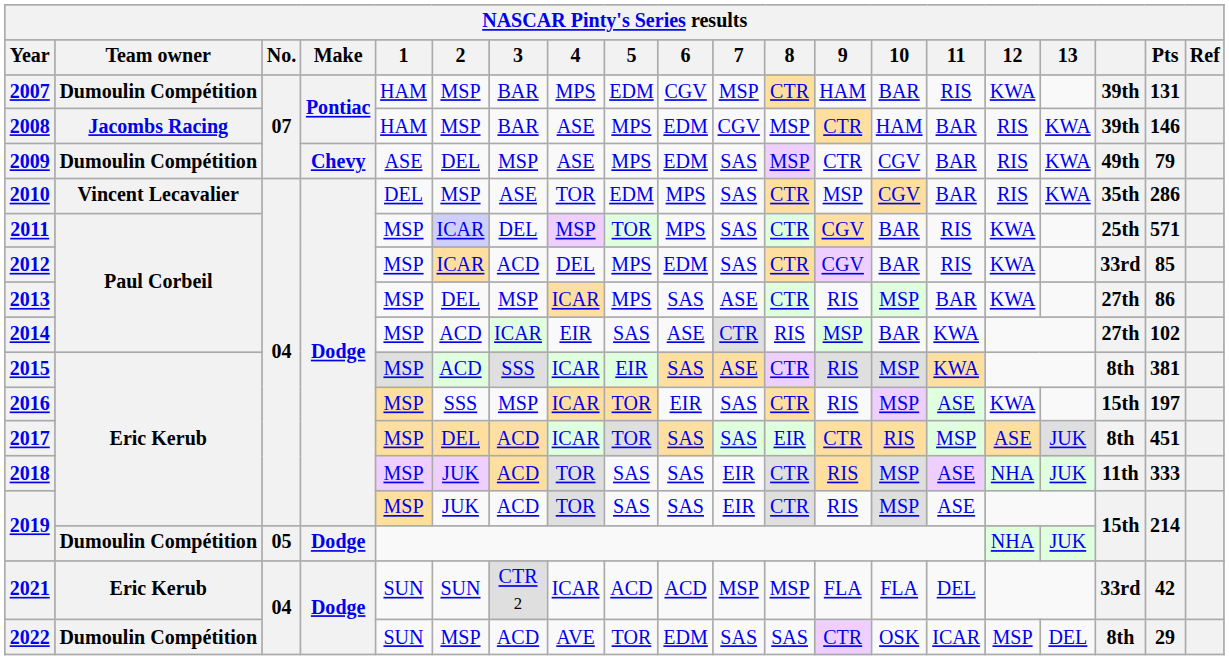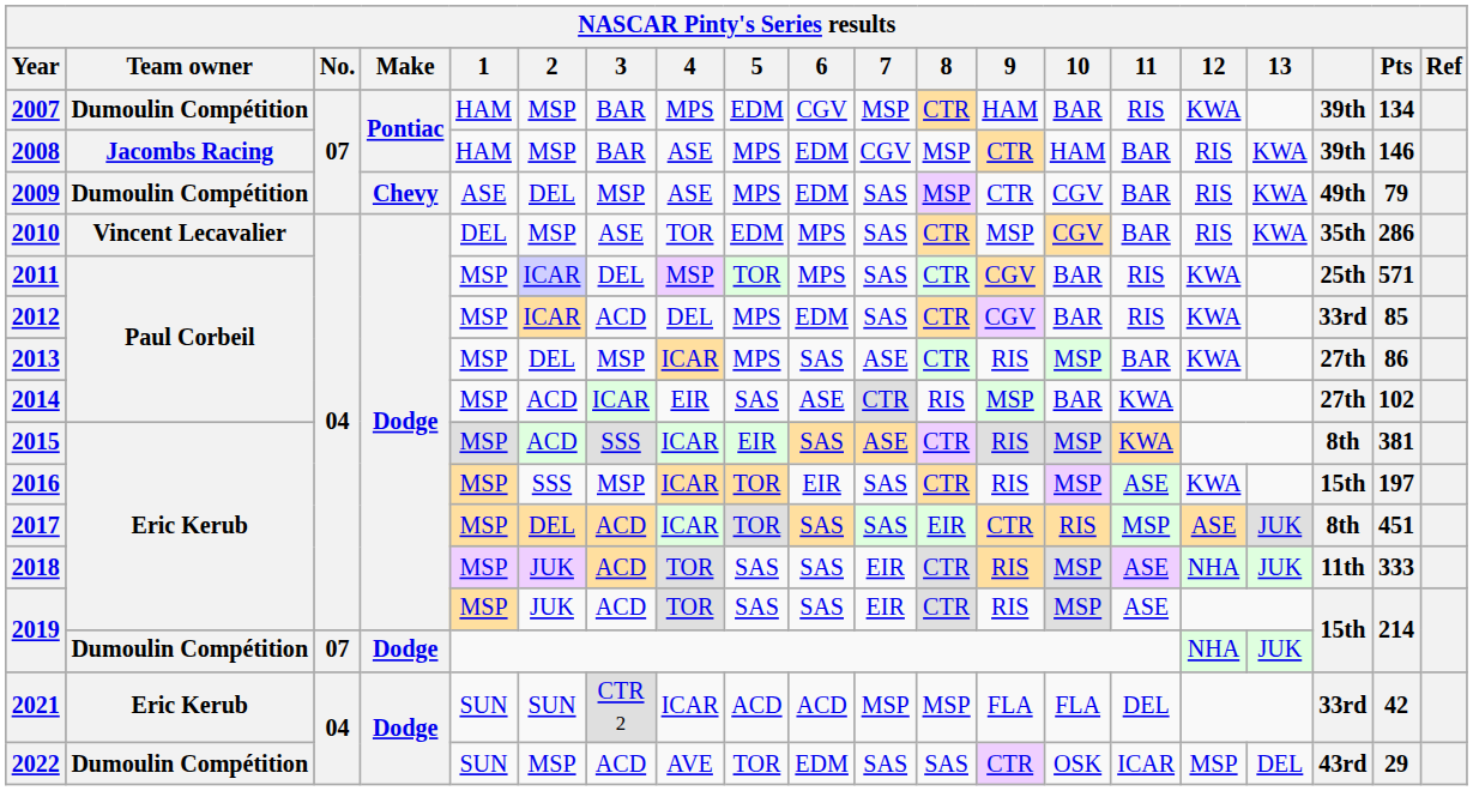 <table class="wikitable" style="text-align:center; font-size:75%">
 <tr>
 <th colspan=45><a href='#'>NASCAR Pinty's Series</a> results</th>
 </tr>
 <tr>
 <th>Year</th>
 <th>Team owner</th>
 <th>No.</th>
 <th>Make</th>
 <th>1</th>
 <th>2</th>
 <th>3</th>
 <th>4</th>
 <th>5</th>
 <th>6</th>
 <th>7</th>
 <th>8</th>
 <th>9</th>
 <th>10</th>
 <th>11</th>
 <th>12</th>
 <th>13</th>
 <th></th>
 <th>Pts</th>
 <th>Ref</th>
 </tr>
 <tr>
 <th><a href='#'>2007</a></th>
 <th>Dumoulin Compétition</th>
 <th rowspan=3>07</th>
 <th rowspan=2><a href='#'>Pontiac</a></th>
 <td><a href='#'>HAM</a></td>
 <td><a href='#'>MSP</a></td>
 <td><a href='#'>BAR</a></td>
 <td><a href='#'>MPS</a></td>
 <td><a href='#'>EDM</a></td>
 <td><a href='#'>CGV</a></td>
 <td><a href='#'>MSP</a></td>
 <td style="background-color:#FFDF9F"><a href='#'>CTR</a><br></td>
 <td><a href='#'>HAM</a></td>
 <td><a href='#'>BAR</a></td>
 <td><a href='#'>RIS</a></td>
 <td><a href='#'>KWA</a></td>
 <td></td>
 <th>39th</th>
-<th>131</th>
+<th>134</th>
 <th></th>
 </tr>
 <tr>
 <th><a href='#'>2008</a></th>
 <th><a href='#'>Jacombs Racing</a></th>
 <td><a href='#'>HAM</a></td>
 <td><a href='#'>MSP</a></td>
 <td><a href='#'>BAR</a></td>
 <td><a href='#'>ASE</a></td>
 <td><a href='#'>MPS</a></td>
 <td><a href='#'>EDM</a></td>
 <td><a href='#'>CGV</a></td>
 <td><a href='#'>MSP</a></td>
 <td style="background-color:#FFDF9F"><a href='#'>CTR</a><br></td>
 <td><a href='#'>HAM</a></td>
 <td><a href='#'>BAR</a></td>
 <td><a href='#'>RIS</a></td>
 <td><a href='#'>KWA</a></td>
 <th>39th</th>
 <th>146</th>
 <th></th>
 </tr>
 <tr>
 <th><a href='#'>2009</a></th>
 <th>Dumoulin Compétition</th>
 <th><a href='#'>Chevy</a></th>
 <td><a href='#'>ASE</a></td>
 <td><a href='#'>DEL</a></td>
 <td><a href='#'>MSP</a></td>
 <td><a href='#'>ASE</a></td>
 <td><a href='#'>MPS</a></td>
 <td><a href='#'>EDM</a></td>
 <td><a href='#'>SAS</a></td>
 <td style="background-color:#EFCFFF"><a href='#'>MSP</a><br></td>
 <td><a href='#'>CTR</a></td>
 <td><a href='#'>CGV</a></td>
 <td><a href='#'>BAR</a></td>
 <td><a href='#'>RIS</a></td>
 <td><a href='#'>KWA</a></td>
 <th>49th</th>
 <th>79</th>
 <th></th>
 </tr>
 <tr>
 <th><a href='#'>2010</a></th>
 <th>Vincent Lecavalier</th>
 <th rowspan=10>04</th>
 <th rowspan=10><a href='#'>Dodge</a></th>
 <td><a href='#'>DEL</a></td>
 <td><a href='#'>MSP</a></td>
 <td><a href='#'>ASE</a></td>
 <td><a href='#'>TOR</a></td>
 <td><a href='#'>EDM</a></td>
 <td><a href='#'>MPS</a></td>
 <td><a href='#'>SAS</a></td>
 <td style="background-color:#FFDF9F"><a href='#'>CTR</a><br></td>
 <td><a href='#'>MSP</a></td>
 <td style="background-color:#FFDF9F"><a href='#'>CGV</a><br></td>
 <td><a href='#'>BAR</a></td>
 <td><a href='#'>RIS</a></td>
 <td><a href='#'>KWA</a></td>
 <th>35th</th>
 <th>286</th>
 <th></th>
 </tr>
 <tr>
 <th><a href='#'>2011</a></th>
 <th rowspan=4>Paul Corbeil</th>
 <td><a href='#'>MSP</a></td>
 <td style="background-color:#CFCFFF"><a href='#'>ICAR</a><br></td>
 <td><a href='#'>DEL</a></td>
 <td style="background-color:#EFCFFF"><a href='#'>MSP</a><br></td>
 <td style="background-color:#DFFFDF"><a href='#'>TOR</a><br></td>
 <td><a href='#'>MPS</a></td>
 <td><a href='#'>SAS</a></td>
 <td style="background-color:#DFFFDF"><a href='#'>CTR</a><br></td>
 <td style="background-color:#FFDF9F"><a href='#'>CGV</a><br></td>
 <td><a href='#'>BAR</a></td>
 <td><a href='#'>RIS</a></td>
 <td><a href='#'>KWA</a></td>
 <td></td>
 <th>25th</th>
 <th>571</th>
 <th></th>
 </tr>
 <tr>
 <th><a href='#'>2012</a></th>
 <td><a href='#'>MSP</a></td>
 <td style="background-color:#FFDF9F"><a href='#'>ICAR</a><br></td>
 <td><a href='#'>ACD</a></td>
 <td><a href='#'>DEL</a></td>
 <td><a href='#'>MPS</a></td>
 <td><a href='#'>EDM</a></td>
 <td><a href='#'>SAS</a></td>
 <td style="background-color:#FFDF9F"><a href='#'>CTR</a><br></td>
 <td style="background-color:#EFCFFF"><a href='#'>CGV</a><br></td>
 <td><a href='#'>BAR</a></td>
 <td><a href='#'>RIS</a></td>
 <td><a href='#'>KWA</a></td>
 <td></td>
 <th>33rd</th>
 <th>85</th>
 <th></th>
 </tr>
 <tr>
 <th><a href='#'>2013</a></th>
 <td><a href='#'>MSP</a></td>
 <td><a href='#'>DEL</a></td>
 <td><a href='#'>MSP</a></td>
 <td style="background-color:#FFDF9F"><a href='#'>ICAR</a><br></td>
 <td><a href='#'>MPS</a></td>
 <td><a href='#'>SAS</a></td>
 <td><a href='#'>ASE</a></td>
 <td style="background-color:#DFFFDF"><a href='#'>CTR</a><br></td>
 <td><a href='#'>RIS</a></td>
 <td style="background-color:#DFFFDF"><a href='#'>MSP</a><br></td>
 <td><a href='#'>BAR</a></td>
 <td><a href='#'>KWA</a></td>
 <td></td>
 <th>27th</th>
 <th>86</th>
 <th></th>
 </tr>
 <tr>
 <th><a href='#'>2014</a></th>
 <td><a href='#'>MSP</a></td>
 <td><a href='#'>ACD</a></td>
 <td style="background-color:#DFFFDF"><a href='#'>ICAR</a><br></td>
 <td><a href='#'>EIR</a></td>
 <td><a href='#'>SAS</a></td>
 <td><a href='#'>ASE</a></td>
 <td style="background-color:#DFDFDF"><a href='#'>CTR</a><br></td>
 <td><a href='#'>RIS</a></td>
 <td style="background-color:#DFFFDF"><a href='#'>MSP</a><br></td>
 <td><a href='#'>BAR</a></td>
 <td><a href='#'>KWA</a></td>
 <td colspan=2></td>
 <th>27th</th>
 <th>102</th>
 <th></th>
 </tr>
 <tr>
 <th><a href='#'>2015</a></th>
 <th rowspan=5>Eric Kerub</th>
 <td style="background-color:#DFDFDF"><a href='#'>MSP</a><br></td>
 <td style="background-color:#DFFFDF"><a href='#'>ACD</a><br></td>
 <td style="background-color:#DFDFDF"><a href='#'>SSS</a><br></td>
 <td style="background-color:#DFFFDF"><a href='#'>ICAR</a><br></td>
 <td style="background-color:#DFFFDF"><a href='#'>EIR</a><br></td>
 <td style="background-color:#FFDF9F"><a href='#'>SAS</a><br></td>
 <td style="background-color:#FFDF9F"><a href='#'>ASE</a><br></td>
 <td style="background-color:#EFCFFF"><a href='#'>CTR</a><br></td>
 <td style="background-color:#DFDFDF"><a href='#'>RIS</a><br></td>
 <td style="background-color:#DFDFDF"><a href='#'>MSP</a><br></td>
 <td style="background-color:#FFDF9F"><a href='#'>KWA</a><br></td>
 <td colspan=2></td>
 <th>8th</th>
 <th>381</th>
 <th></th>
 </tr>
 <tr>
 <th><a href='#'>2016</a></th>
 <td style="background-color:#FFDF9F"><a href='#'>MSP</a><br></td>
 <td><a href='#'>SSS</a></td>
 <td><a href='#'>MSP</a></td>
 <td style="background-color:#FFDF9F"><a href='#'>ICAR</a><br></td>
 <td style="background-color:#FFDF9F"><a href='#'>TOR</a><br></td>
 <td><a href='#'>EIR</a></td>
 <td><a href='#'>SAS</a></td>
 <td style="background-color:#FFDF9F"><a href='#'>CTR</a><br></td>
 <td><a href='#'>RIS</a></td>
 <td style="background-color:#EFCFFF"><a href='#'>MSP</a><br></td>
 <td style="background-color:#DFFFDF"><a href='#'>ASE</a><br></td>
 <td><a href='#'>KWA</a></td>
 <td></td>
 <th>15th</th>
 <th>197</th>
 <th></th>
 </tr>
 <tr>
 <th><a href='#'>2017</a></th>
 <td style="background-color:#FFDF9F"><a href='#'>MSP</a><br></td>
 <td style="background-color:#FFDF9F"><a href='#'>DEL</a><br></td>
 <td style="background-color:#FFDF9F"><a href='#'>ACD</a><br></td>
 <td style="background-color:#DFFFDF"><a href='#'>ICAR</a><br></td>
 <td style="background-color:#DFDFDF"><a href='#'>TOR</a><br></td>
 <td style="background-color:#FFDF9F"><a href='#'>SAS</a><br></td>
 <td style="background-color:#DFFFDF"><a href='#'>SAS</a><br></td>
 <td style="background-color:#DFFFDF"><a href='#'>EIR</a><br></td>
 <td style="background-color:#FFDF9F"><a href='#'>CTR</a><br></td>
 <td style="background-color:#FFDF9F"><a href='#'>RIS</a><br></td>
 <td style="background-color:#DFFFDF"><a href='#'>MSP</a><br></td>
 <td style="background-color:#FFDF9F"><a href='#'>ASE</a><br></td>
 <td style="background-color:#DFDFDF"><a href='#'>JUK</a><br></td>
 <th>8th</th>
 <th>451</th>
 <th></th>
 </tr>
 <tr>
 <th><a href='#'>2018</a></th>
 <td style="background-color:#EFCFFF"><a href='#'>MSP</a><br></td>
 <td style="background-color:#EFCFFF"><a href='#'>JUK</a><br></td>
 <td style="background-color:#FFDF9F"><a href='#'>ACD</a><br></td>
 <td style="background-color:#DFDFDF"><a href='#'>TOR</a><br></td>
 <td><a href='#'>SAS</a></td>
 <td><a href='#'>SAS</a></td>
 <td><a href='#'>EIR</a></td>
 <td style="background-color:#DFDFDF"><a href='#'>CTR</a><br></td>
 <td style="background-color:#FFDF9F"><a href='#'>RIS</a><br></td>
 <td style="background-color:#DFDFDF"><a href='#'>MSP</a><br></td>
 <td style="background-color:#EFCFFF"><a href='#'>ASE</a><br></td>
 <td style="background-color:#DFFFDF"><a href='#'>NHA</a><br></td>
 <td style="background-color:#DFFFDF"><a href='#'>JUK</a><br></td>
 <th>11th</th>
 <th>333</th>
 <th></th>
 </tr>
 <tr>
 <th rowspan=2><a href='#'>2019</a></th>
 <td style="background-color:#FFDF9F"><a href='#'>MSP</a><br></td>
 <td><a href='#'>JUK</a></td>
 <td><a href='#'>ACD</a></td>
 <td style="background-color:#DFDFDF"><a href='#'>TOR</a><br></td>
 <td><a href='#'>SAS</a></td>
 <td><a href='#'>SAS</a></td>
 <td><a href='#'>EIR</a></td>
 <td style="background-color:#DFDFDF"><a href='#'>CTR</a><br></td>
 <td><a href='#'>RIS</a></td>
 <td style="background-color:#DFDFDF"><a href='#'>MSP</a><br></td>
 <td><a href='#'>ASE</a></td>
 <td colspan=2></td>
 <th rowspan=2>15th</th>
 <th rowspan=2>214</th>
 <th rowspan=2></th>
 </tr>
 <tr>
 <th>Dumoulin Compétition</th>
-<th>05</th>
+<th>07</th>
 <th><a href='#'>Dodge</a></th>
 <td colspan=11></td>
 <td style="background-color:#DFFFDF"><a href='#'>NHA</a><br></td>
 <td style="background-color:#DFFFDF"><a href='#'>JUK</a><br></td>
 </tr>
 <tr>
 <th><a href='#'>2021</a></th>
 <th>Eric Kerub</th>
 <th rowspan=2>04</th>
 <th rowspan=2><a href='#'>Dodge</a></th>
 <td><a href='#'>SUN</a></td>
 <td><a href='#'>SUN</a></td>
 <td style="background:#DFDFDF;"><a href='#'>CTR</a><br><small>2</small></td>
 <td><a href='#'>ICAR</a></td>
 <td><a href='#'>ACD</a></td>
 <td><a href='#'>ACD</a></td>
 <td><a href='#'>MSP</a></td>
 <td><a href='#'>MSP</a></td>
 <td><a href='#'>FLA</a></td>
 <td><a href='#'>FLA</a></td>
 <td><a href='#'>DEL</a></td>
 <td colspan=2></td>
 <th>33rd</th>
 <th>42</th>
 <th></th>
 </tr>
 <tr>
 <th scope="row"><a href='#'>2022</a></th>
 <th>Dumoulin Compétition</th>
 <td><a href='#'>SUN</a></td>
 <td><a href='#'>MSP</a></td>
 <td><a href='#'>ACD</a></td>
 <td><a href='#'>AVE</a></td>
 <td><a href='#'>TOR</a></td>
 <td><a href='#'>EDM</a></td>
 <td><a href='#'>SAS</a></td>
 <td><a href='#'>SAS</a></td>
 <td style="background:#EFCFFF;"><a href='#'>CTR</a><br></td>
 <td><a href='#'>OSK</a></td>
 <td><a href='#'>ICAR</a></td>
 <td><a href='#'>MSP</a></td>
 <td><a href='#'>DEL</a></td>
-<th>8th</th>
+<th>43rd</th>
 <th>29</th>
 <th></th>
 </tr>
 </table>
